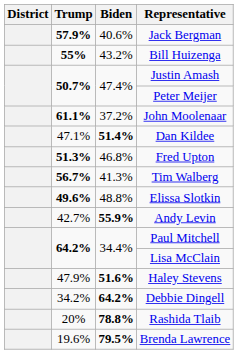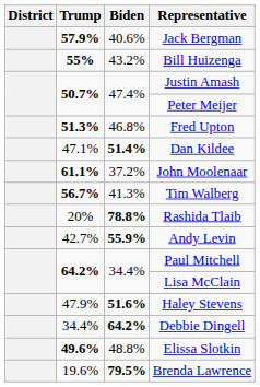 <table class=wikitable>
 <tr>
 <th>District</th>
 <th>Trump</th>
 <th>Biden</th>
 <th>Representative</th>
 </tr>
 <tr align=center>
 <th></th>
 <td><strong>57.9%</strong></td>
 <td>40.6%</td>
 <td><a href='#'>Jack Bergman</a></td>
 </tr>
 <tr align=center>
 <th></th>
 <td><strong>55%</strong></td>
 <td>43.2%</td>
 <td><a href='#'>Bill Huizenga</a></td>
 </tr>
 <tr align=center>
 <th rowspan=2 ></th>
 <td rowspan=2><strong>50.7%</strong></td>
 <td rowspan=2>47.4%</td>
 <td><a href='#'>Justin Amash</a></td>
 </tr>
 <tr align=center>
 <td><a href='#'>Peter Meijer</a></td>
 </tr>
 <tr align=center>
 <th></th>
-<td><strong>61.1%</strong></td>
-<td>37.2%</td>
-<td><a href='#'>John Moolenaar</a></td>
+<td><strong>51.3%</strong></td>
+<td>46.8%</td>
+<td><a href='#'>Fred Upton</a></td>
 </tr>
 <tr align=center>
 <th></th>
 <td>47.1%</td>
 <td><strong>51.4%</strong></td>
 <td><a href='#'>Dan Kildee</a></td>
 </tr>
 <tr align=center>
 <th></th>
-<td><strong>51.3%</strong></td>
-<td>46.8%</td>
-<td><a href='#'>Fred Upton</a></td>
+<td><strong>61.1%</strong></td>
+<td>37.2%</td>
+<td><a href='#'>John Moolenaar</a></td>
 </tr>
 <tr align=center>
 <th></th>
 <td><strong>56.7%</strong></td>
 <td>41.3%</td>
 <td><a href='#'>Tim Walberg</a></td>
 </tr>
 <tr align=center>
 <th></th>
-<td><strong>49.6%</strong></td>
-<td>48.8%</td>
-<td><a href='#'>Elissa Slotkin</a></td>
+<td>20%</td>
+<td><strong>78.8%</strong></td>
+<td><a href='#'>Rashida Tlaib</a></td>
 </tr>
 <tr align=center>
 <th></th>
 <td>42.7%</td>
 <td><strong>55.9%</strong></td>
 <td><a href='#'>Andy Levin</a></td>
 </tr>
 <tr align=center>
 <th rowspan=2 ></th>
 <td rowspan=2><strong>64.2%</strong></td>
 <td rowspan=2>34.4%</td>
 <td><a href='#'>Paul Mitchell</a></td>
 </tr>
 <tr align=center>
 <td><a href='#'>Lisa McClain</a></td>
 </tr>
 <tr align=center>
 <th></th>
 <td>47.9%</td>
 <td><strong>51.6%</strong></td>
 <td><a href='#'>Haley Stevens</a></td>
 </tr>
 <tr align=center>
 <th></th>
-<td>34.2%</td>
+<td>34.4%</td>
 <td><strong>64.2%</strong></td>
 <td><a href='#'>Debbie Dingell</a></td>
 </tr>
 <tr align=center>
 <th></th>
-<td>20%</td>
-<td><strong>78.8%</strong></td>
-<td><a href='#'>Rashida Tlaib</a></td>
+<td><strong>49.6%</strong></td>
+<td>48.8%</td>
+<td><a href='#'>Elissa Slotkin</a></td>
 </tr>
 <tr align=center>
 <th></th>
 <td>19.6%</td>
 <td><strong>79.5%</strong></td>
 <td><a href='#'>Brenda Lawrence</a></td>
 </tr>
 </table>
